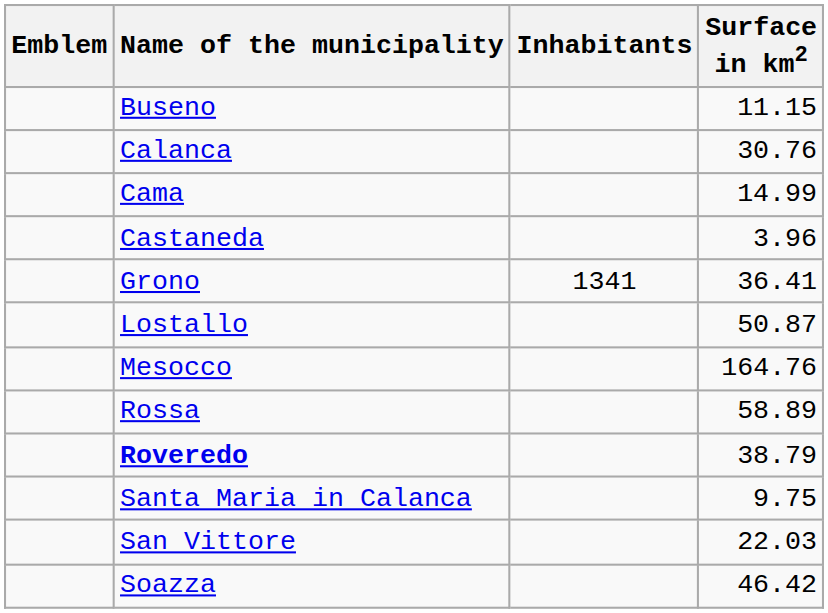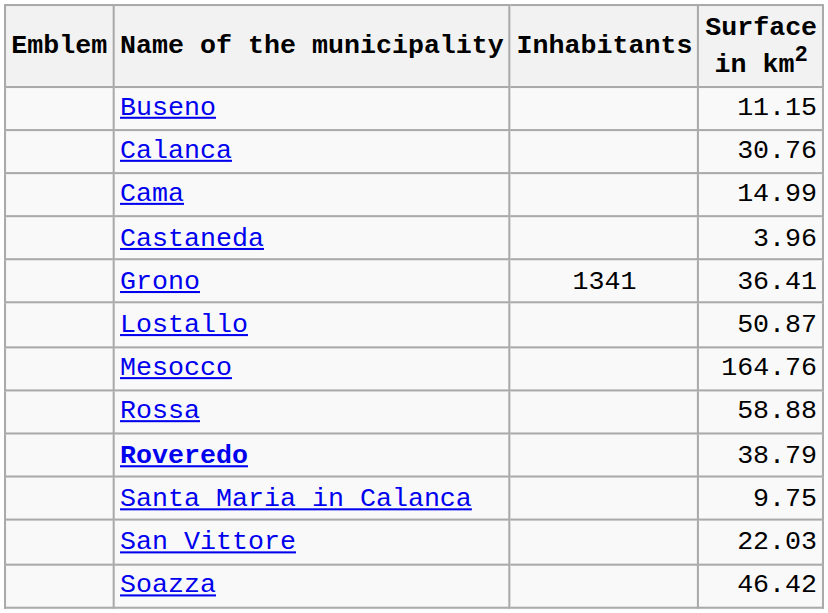 <table class="wikitable">
 <tr>
 <th>Emblem</th>
 <th>Name of the municipality</th>
 <th>Inhabitants<br><small></small></th>
 <th>Surface<br>in km<sup>2</sup></th>
 </tr>
 <tr>
 <td align="center"></td>
 <td><a href='#'>Buseno</a></td>
 <td align="center"></td>
 <td align="right">11.15</td>
 </tr>
 <tr>
 <td align="center"></td>
 <td><a href='#'>Calanca</a></td>
 <td align="center"></td>
 <td align="right">30.76</td>
 </tr>
 <tr>
 <td align="center"></td>
 <td><a href='#'>Cama</a></td>
 <td align="center"></td>
 <td align="right">14.99</td>
 </tr>
 <tr>
 <td align="center"></td>
 <td><a href='#'>Castaneda</a></td>
 <td align="center"></td>
 <td align="right">3.96</td>
 </tr>
 <tr>
 <td align="center"></td>
 <td><a href='#'>Grono</a></td>
 <td align="center">1341</td>
 <td align="right">36.41</td>
 </tr>
 <tr>
 <td align="center"></td>
 <td><a href='#'>Lostallo</a></td>
 <td align="center"></td>
 <td align="right">50.87</td>
 </tr>
 <tr>
 <td align="center"></td>
 <td><a href='#'>Mesocco</a></td>
 <td align="center"></td>
 <td align="right">164.76</td>
 </tr>
 <tr>
 <td align="center"></td>
 <td><a href='#'>Rossa</a></td>
 <td align="center"></td>
-<td align="right">58.89</td>
+<td align="right">58.88</td>
 </tr>
 <tr>
 <td align="center"></td>
 <td><strong><a href='#'>Roveredo</a></strong></td>
 <td align="center"></td>
 <td align="right">38.79</td>
 </tr>
 <tr>
 <td align="center"></td>
 <td><a href='#'>Santa Maria in Calanca</a></td>
 <td align="center"></td>
 <td align="right">9.75</td>
 </tr>
 <tr>
 <td align="center"></td>
 <td><a href='#'>San Vittore</a></td>
 <td align="center"></td>
 <td align="right">22.03</td>
 </tr>
 <tr>
 <td align="center"></td>
 <td><a href='#'>Soazza</a></td>
 <td align="center"></td>
 <td align="right">46.42</td>
 </tr>
 </table>
